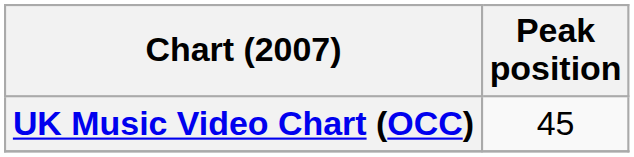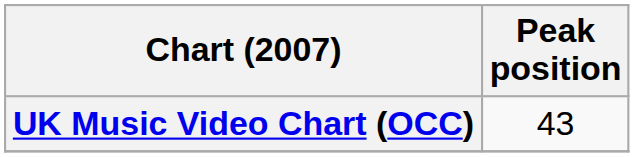 <table class="wikitable unsortable plainrowheaders" style="text-align:center">
 <tr>
 <th scope="col">Chart (2007)</th>
 <th scope="col">Peak<br> position</th>
 </tr>
 <tr>
 <th scope="row"><a href='#'>UK Music Video Chart</a> (<a href='#'>OCC</a>)</th>
-<td>45</td>
+<td>43</td>
 </tr>
 <tr>
 </tr>
 </table>
